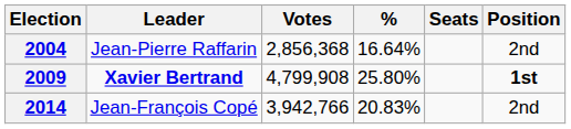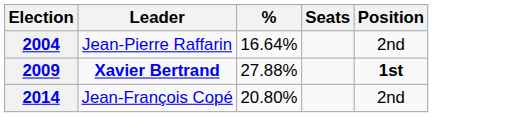 <table class="wikitable" style=text-align:center>
 <tr>
 <th>Election</th>
 <th>Leader</th>
-<th>Votes</th>
 <th>%</th>
 <th>Seats</th>
 <th>Position</th>
 </tr>
 <tr>
 <th><a href='#'>2004</a></th>
 <td><a href='#'>Jean-Pierre Raffarin</a></td>
-<td>2,856,368</td>
 <td>16.64%</td>
 <td></td>
 <td>2nd</td>
 </tr>
 <tr>
 <th><a href='#'>2009</a></th>
 <td><strong><a href='#'>Xavier Bertrand</a></strong></td>
-<td>4,799,908</td>
-<td>25.80%</td>
+<td>27.88%</td>
 <td></td>
 <td><strong>1st</strong></td>
 </tr>
 <tr>
 <th><a href='#'>2014</a></th>
 <td><a href='#'>Jean-François Copé</a></td>
-<td>3,942,766</td>
-<td>20.83%</td>
+<td>20.80%</td>
 <td></td>
 <td>2nd</td>
 </tr>
 </table>
